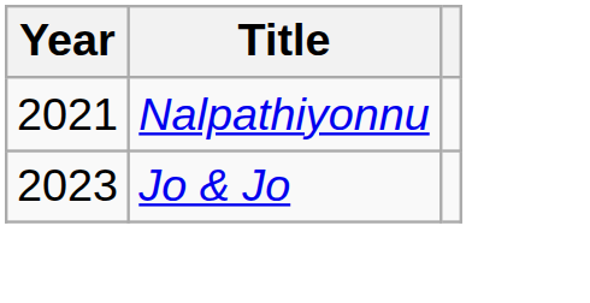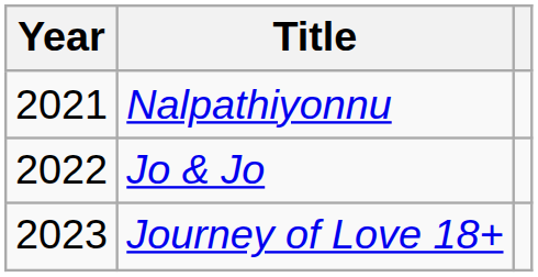 <table class="wikitable sortable">
 <tr>
 <th>Year</th>
 <th>Title</th>
 <th class="unsortable"></th>
 </tr>
 <tr>
 <td>2021</td>
 <td><em><a href='#'>Nalpathiyonnu</a></em></td>
 <td></td>
 </tr>
 <tr>
-<td>2023</td>
+<td>2022</td>
 <td><em><a href='#'>Jo & Jo</a></em></td>
 <td></td>
 </tr>
+<tr>
+<td>2023</td>
+<td><em><a href='#'>Journey of Love 18+</a></em></td>
+<td></td>
+</tr>
 </table>
